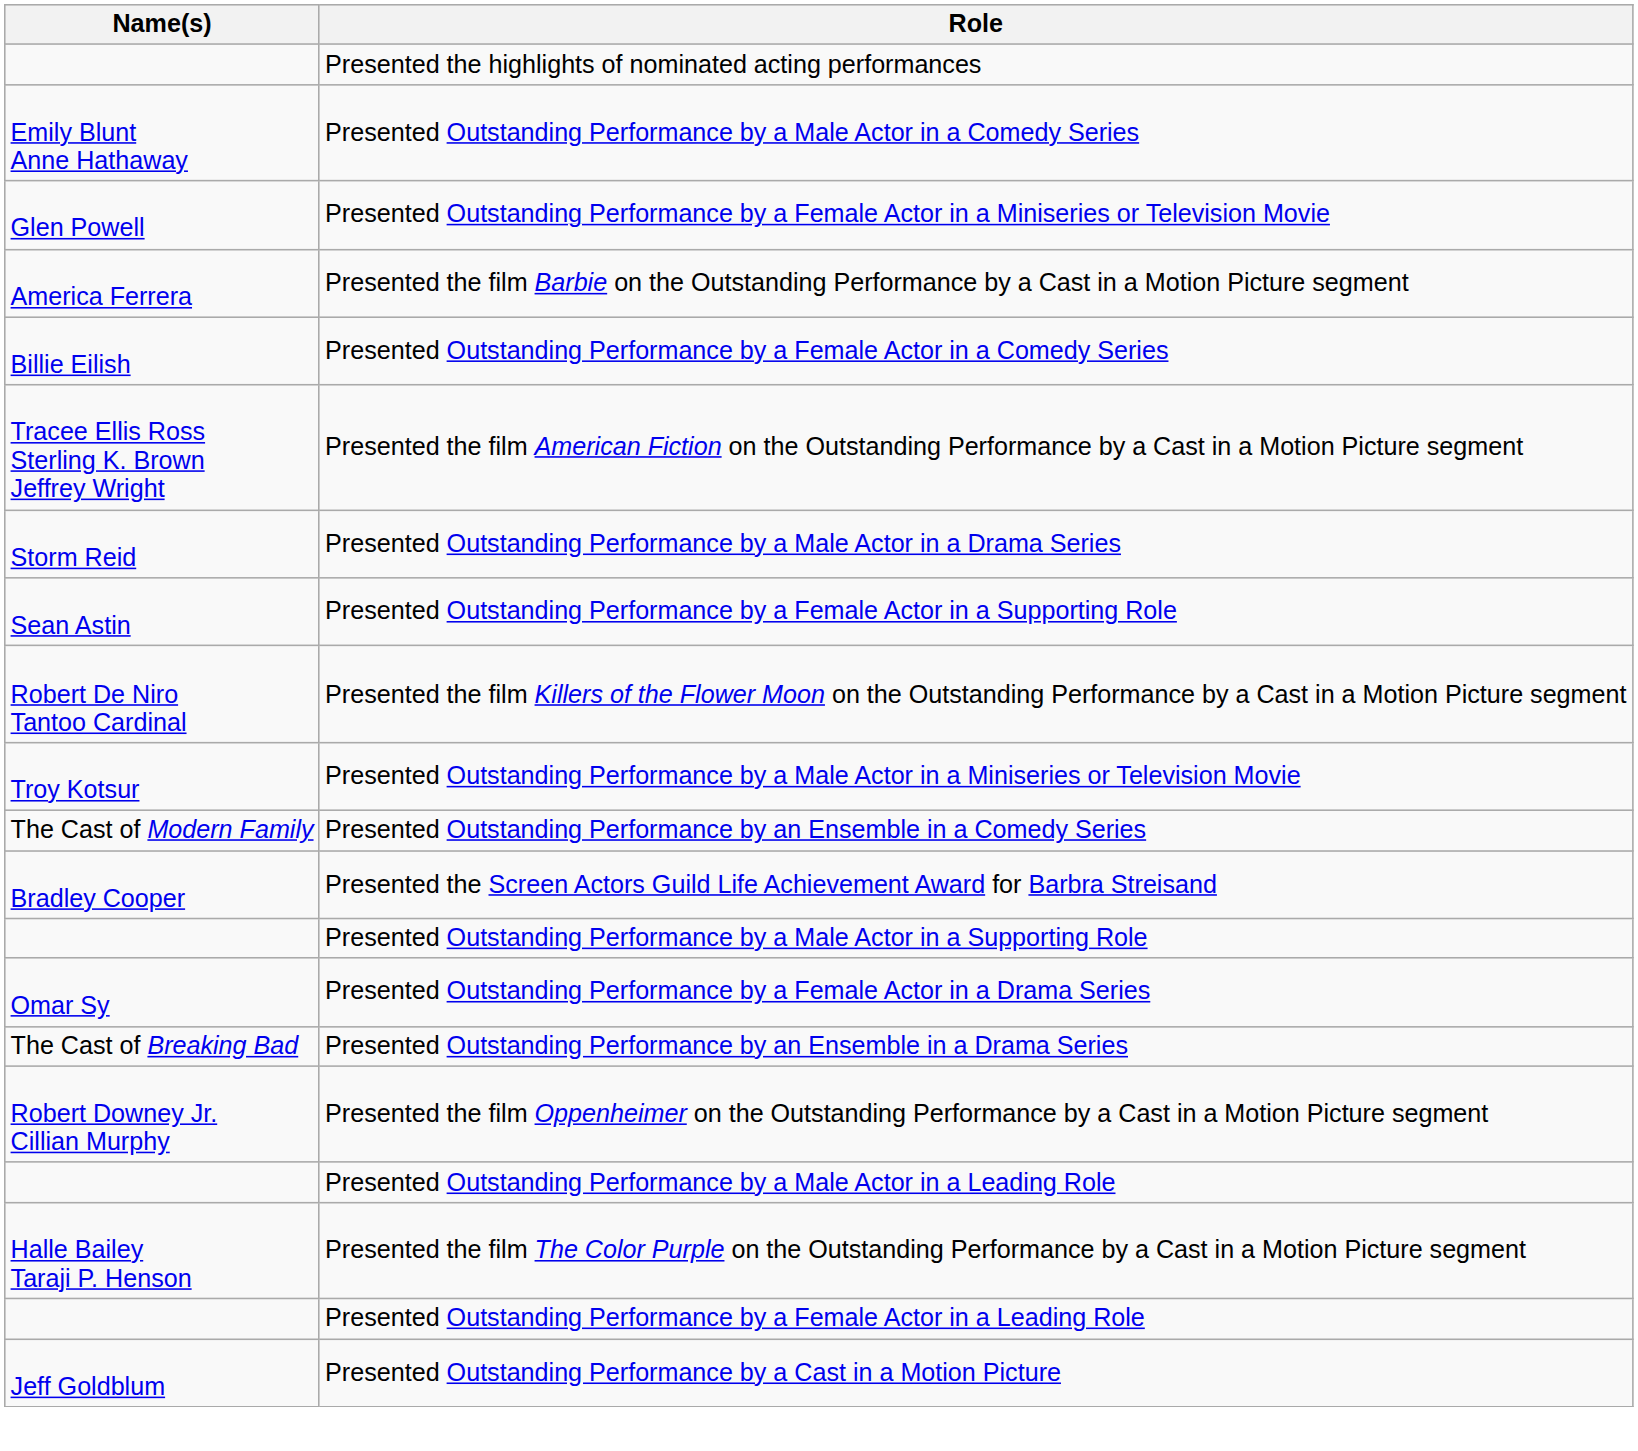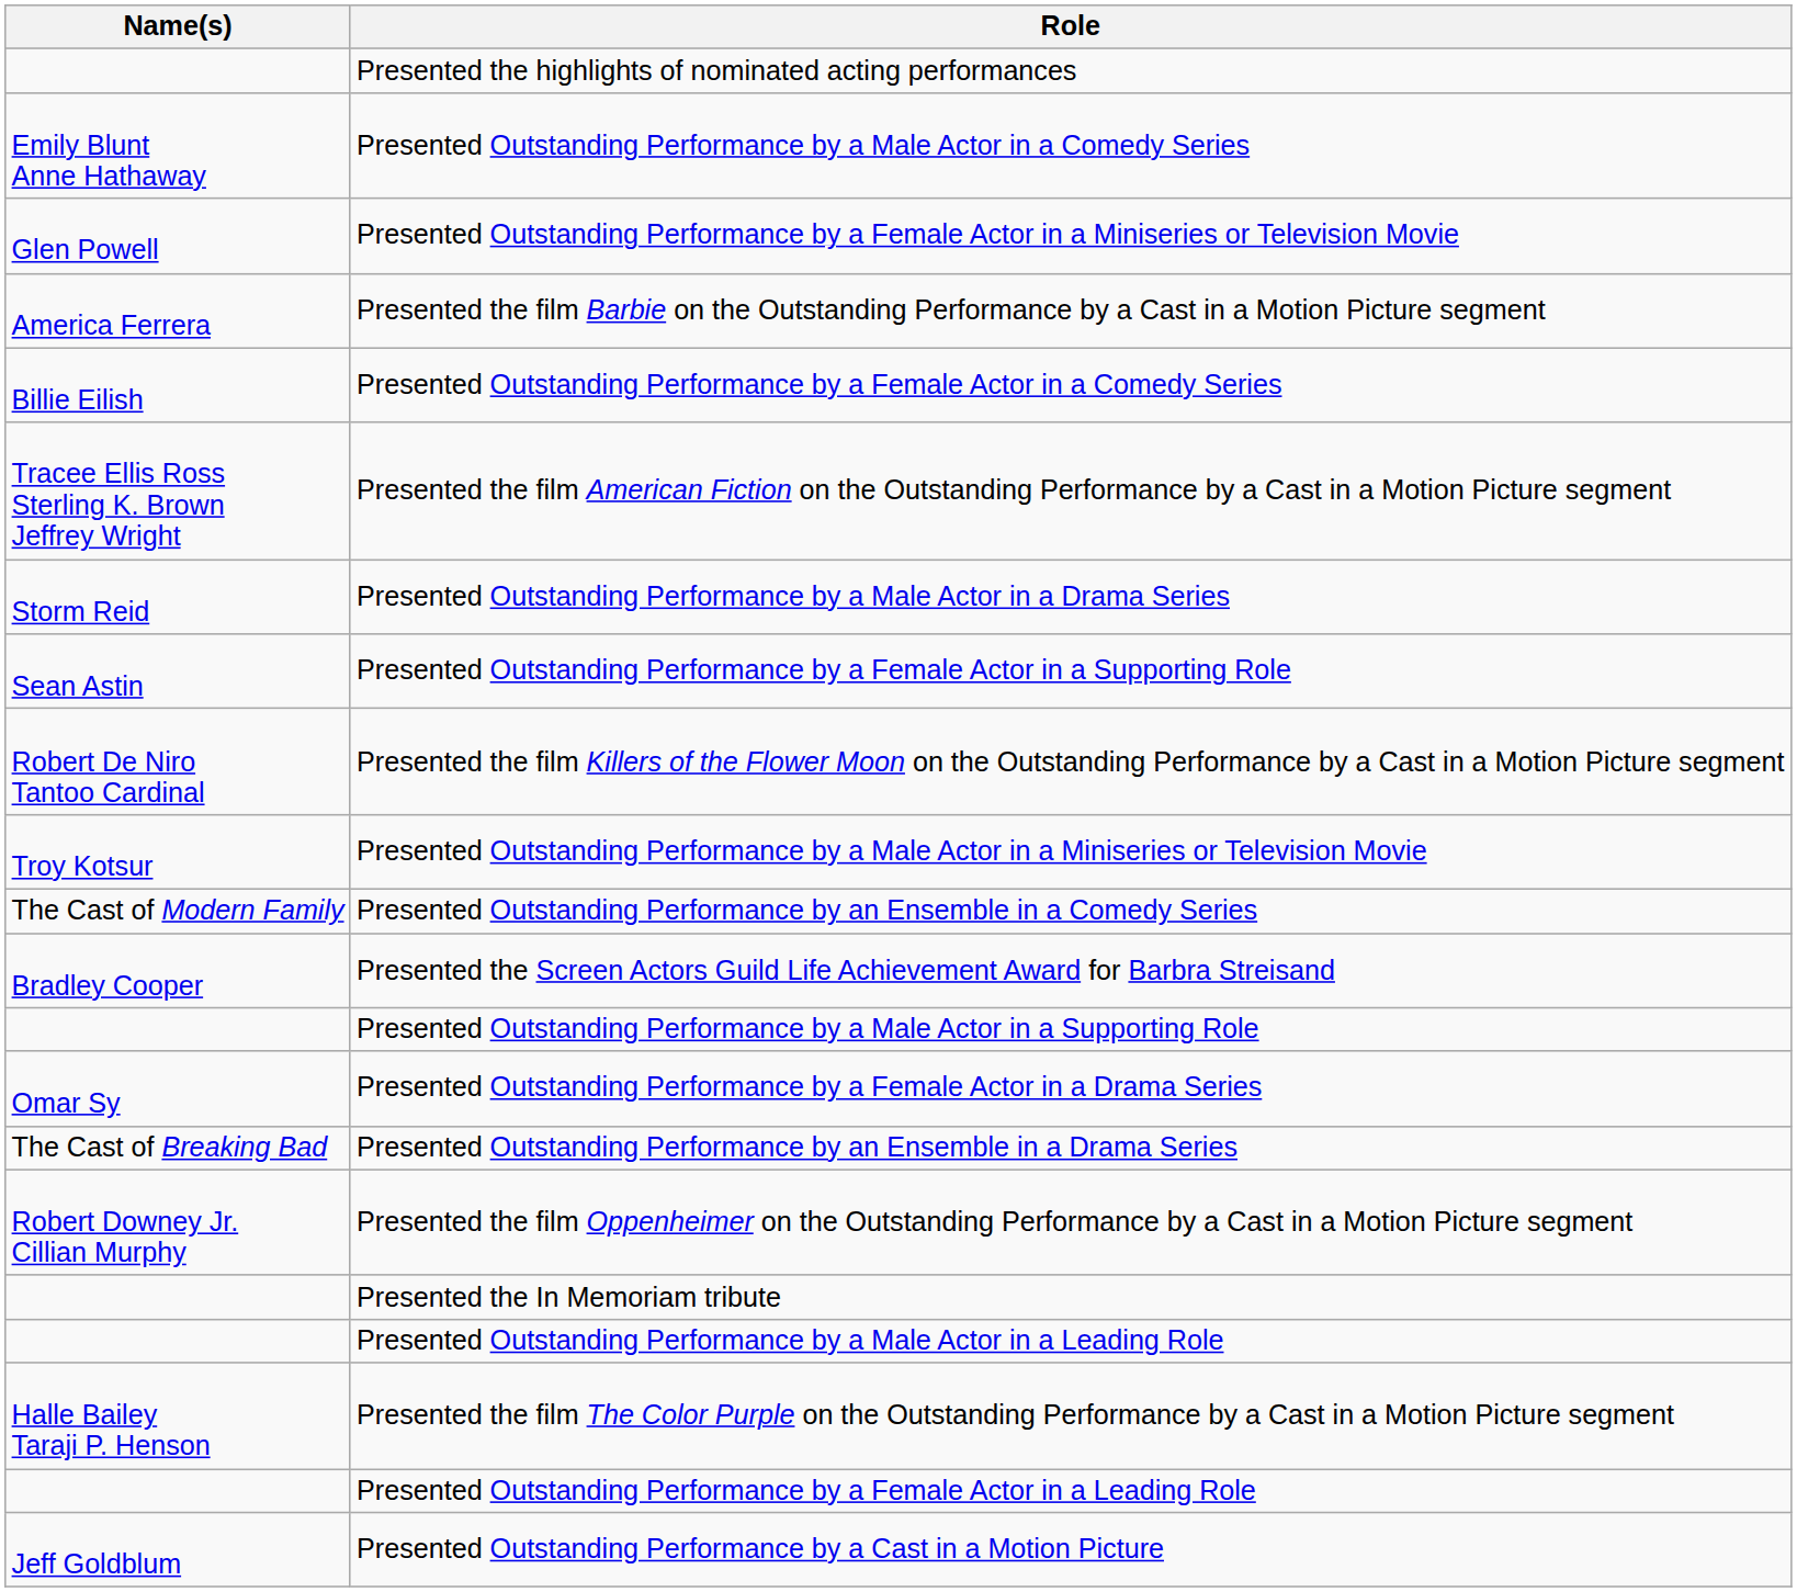 <table class="wikitable sortable">
 <tr>
 <th scope="col">Name(s)</th>
 <th scope="col">Role</th>
 </tr>
 <tr>
 <td></td>
 <td>Presented the highlights of nominated acting performances</td>
 </tr>
 <tr>
 <td><br><a href='#'>Emily Blunt</a><br><a href='#'>Anne Hathaway</a></td>
 <td>Presented <a href='#'>Outstanding Performance by a Male Actor in a Comedy Series</a></td>
 </tr>
 <tr>
 <td><br><a href='#'>Glen Powell</a></td>
 <td>Presented <a href='#'>Outstanding Performance by a Female Actor in a Miniseries or Television Movie</a></td>
 </tr>
 <tr>
 <td><br><a href='#'>America Ferrera</a></td>
 <td>Presented the film <em><a href='#'>Barbie</a></em> on the Outstanding Performance by a Cast in a Motion Picture segment</td>
 </tr>
 <tr>
 <td><br><a href='#'>Billie Eilish</a></td>
 <td>Presented <a href='#'>Outstanding Performance by a Female Actor in a Comedy Series</a></td>
 </tr>
 <tr>
 <td><br><a href='#'>Tracee Ellis Ross</a><br><a href='#'>Sterling K. Brown</a><br><a href='#'>Jeffrey Wright</a></td>
 <td>Presented the film <em><a href='#'>American Fiction</a></em> on the Outstanding Performance by a Cast in a Motion Picture segment</td>
 </tr>
 <tr>
 <td><br><a href='#'>Storm Reid</a></td>
 <td>Presented <a href='#'>Outstanding Performance by a Male Actor in a Drama Series</a></td>
 </tr>
 <tr>
 <td><br><a href='#'>Sean Astin</a></td>
 <td>Presented <a href='#'>Outstanding Performance by a Female Actor in a Supporting Role</a></td>
 </tr>
 <tr>
 <td><br><a href='#'>Robert De Niro</a><br><a href='#'>Tantoo Cardinal</a></td>
 <td>Presented the film <em><a href='#'>Killers of the Flower Moon</a></em> on the Outstanding Performance by a Cast in a Motion Picture segment</td>
 </tr>
 <tr>
 <td><br><a href='#'>Troy Kotsur</a></td>
 <td>Presented <a href='#'>Outstanding Performance by a Male Actor in a Miniseries or Television Movie</a></td>
 </tr>
 <tr>
 <td>The Cast of <em><a href='#'>Modern Family</a></em></td>
 <td>Presented <a href='#'>Outstanding Performance by an Ensemble in a Comedy Series</a></td>
 </tr>
 <tr>
 <td><br><a href='#'>Bradley Cooper</a></td>
 <td>Presented the <a href='#'>Screen Actors Guild Life Achievement Award</a> for <a href='#'>Barbra Streisand</a></td>
 </tr>
 <tr>
 <td></td>
 <td>Presented <a href='#'>Outstanding Performance by a Male Actor in a Supporting Role</a></td>
 </tr>
 <tr>
 <td><br><a href='#'>Omar Sy</a></td>
 <td>Presented <a href='#'>Outstanding Performance by a Female Actor in a Drama Series</a></td>
 </tr>
 <tr>
 <td>The Cast of <em><a href='#'>Breaking Bad</a></em></td>
 <td>Presented <a href='#'>Outstanding Performance by an Ensemble in a Drama Series</a></td>
 </tr>
 <tr>
 <td><br><a href='#'>Robert Downey Jr.</a><br><a href='#'>Cillian Murphy</a></td>
 <td>Presented the film <em><a href='#'>Oppenheimer</a></em> on the Outstanding Performance by a Cast in a Motion Picture segment</td>
 </tr>
 <tr>
 <td></td>
+<td>Presented the In Memoriam tribute</td>
+</tr>
+<tr>
+<td></td>
 <td>Presented <a href='#'>Outstanding Performance by a Male Actor in a Leading Role</a></td>
 </tr>
 <tr>
 <td><br><a href='#'>Halle Bailey</a><br><a href='#'>Taraji P. Henson</a></td>
 <td>Presented the film <em><a href='#'>The Color Purple</a></em> on the Outstanding Performance by a Cast in a Motion Picture segment</td>
 </tr>
 <tr>
 <td></td>
 <td>Presented <a href='#'>Outstanding Performance by a Female Actor in a Leading Role</a></td>
 </tr>
 <tr>
 <td><br><a href='#'>Jeff Goldblum</a></td>
 <td>Presented <a href='#'>Outstanding Performance by a Cast in a Motion Picture</a></td>
 </tr>
 </table>
